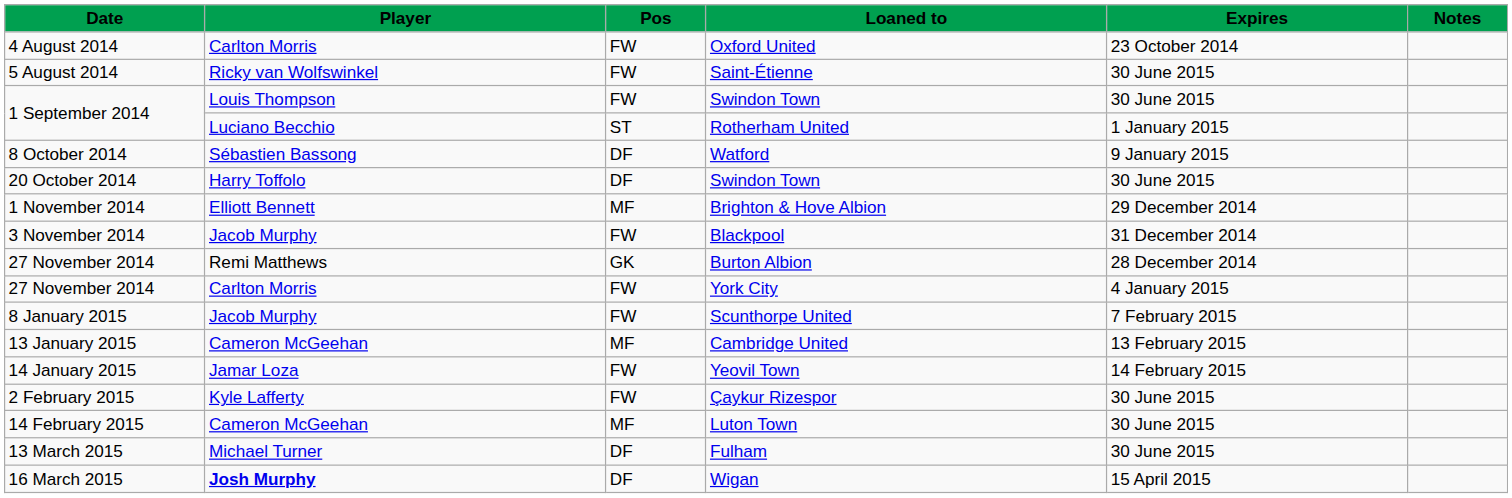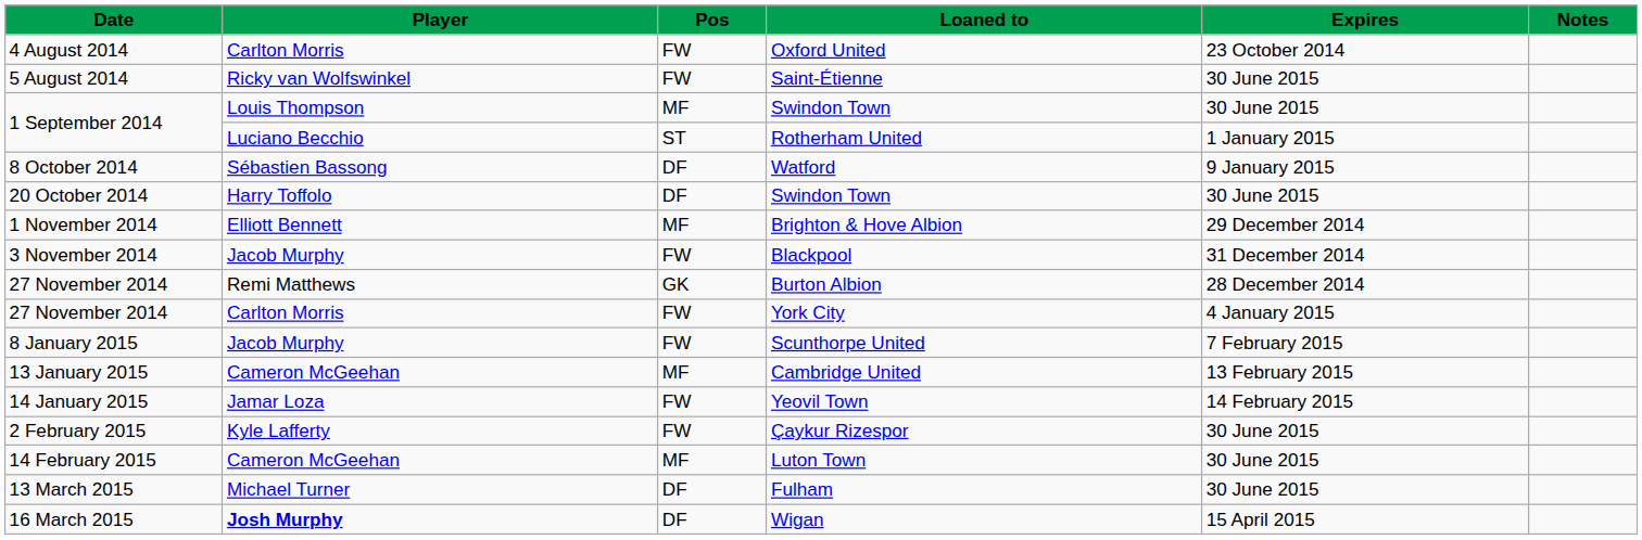 <table class="wikitable"  style="font-size:90%; width:100%;">
 <tr>
 <th style="background:#00a050; color:black;  width:10%;">Date</th>
 <th style="background:#00a050; color:black;  width:20%;">Player</th>
 <th style="background:#00a050; color:black;  width:5%;">Pos</th>
 <th style="background:#00a050; color:black;  width:20%;">Loaned to</th>
 <th style="background:#00a050; color:black;  width:15%;">Expires</th>
 <th style="background:#00a050; color:black;  width:5%">Notes</th>
 </tr>
 <tr>
 <td>4 August 2014</td>
 <td> <a href='#'>Carlton Morris</a></td>
 <td>FW</td>
 <td> <a href='#'>Oxford United</a></td>
 <td>23 October 2014</td>
 <td></td>
 </tr>
 <tr>
 <td>5 August 2014</td>
 <td> <a href='#'>Ricky van Wolfswinkel</a></td>
 <td>FW</td>
 <td> <a href='#'>Saint-Étienne</a></td>
 <td>30 June 2015</td>
 <td></td>
 </tr>
 <tr>
 <td rowspan=2>1 September 2014</td>
 <td> <a href='#'>Louis Thompson</a></td>
-<td>FW</td>
+<td>MF</td>
 <td> <a href='#'>Swindon Town</a></td>
 <td>30 June 2015</td>
 <td></td>
 </tr>
 <tr>
 <td> <a href='#'>Luciano Becchio</a></td>
 <td>ST</td>
 <td> <a href='#'>Rotherham United</a></td>
 <td>1 January 2015</td>
 <td></td>
 </tr>
 <tr>
 <td>8 October 2014</td>
 <td> <a href='#'>Sébastien Bassong</a></td>
 <td>DF</td>
 <td> <a href='#'>Watford</a></td>
 <td>9 January 2015</td>
 <td></td>
 </tr>
 <tr>
 <td>20 October 2014</td>
 <td> <a href='#'>Harry Toffolo</a></td>
 <td>DF</td>
 <td> <a href='#'>Swindon Town</a></td>
 <td>30 June 2015</td>
 <td></td>
 </tr>
 <tr>
 <td>1 November 2014</td>
 <td> <a href='#'>Elliott Bennett</a></td>
 <td>MF</td>
 <td> <a href='#'>Brighton & Hove Albion</a></td>
 <td>29 December 2014</td>
 <td></td>
 </tr>
 <tr>
 <td>3 November 2014</td>
 <td> <a href='#'>Jacob Murphy</a></td>
 <td>FW</td>
 <td> <a href='#'>Blackpool</a></td>
 <td>31 December 2014</td>
 <td></td>
 </tr>
 <tr>
 <td>27 November 2014</td>
 <td> Remi Matthews</td>
 <td>GK</td>
 <td> <a href='#'>Burton Albion</a></td>
 <td>28 December 2014</td>
 <td></td>
 </tr>
 <tr>
 <td>27 November 2014</td>
 <td> <a href='#'>Carlton Morris</a></td>
 <td>FW</td>
 <td> <a href='#'>York City</a></td>
 <td>4 January 2015</td>
 <td></td>
 </tr>
 <tr>
 <td>8 January 2015</td>
 <td> <a href='#'>Jacob Murphy</a></td>
 <td>FW</td>
 <td> <a href='#'>Scunthorpe United</a></td>
 <td>7 February 2015</td>
 <td></td>
 </tr>
 <tr>
 <td>13 January 2015</td>
 <td> <a href='#'>Cameron McGeehan</a></td>
 <td>MF</td>
 <td> <a href='#'>Cambridge United</a></td>
 <td>13 February 2015</td>
 <td></td>
 </tr>
 <tr>
 <td>14 January 2015</td>
 <td> <a href='#'>Jamar Loza</a></td>
 <td>FW</td>
 <td> <a href='#'>Yeovil Town</a></td>
 <td>14 February 2015</td>
 <td></td>
 </tr>
 <tr>
 <td>2 February 2015</td>
 <td> <a href='#'>Kyle Lafferty</a></td>
 <td>FW</td>
 <td> <a href='#'>Çaykur Rizespor</a></td>
 <td>30 June 2015</td>
 <td></td>
 </tr>
 <tr>
 <td>14 February 2015</td>
 <td> <a href='#'>Cameron McGeehan</a></td>
 <td>MF</td>
 <td> <a href='#'>Luton Town</a></td>
 <td>30 June 2015</td>
 <td></td>
 </tr>
 <tr>
 <td>13 March 2015</td>
 <td> <a href='#'>Michael Turner</a></td>
 <td>DF</td>
 <td> <a href='#'>Fulham</a></td>
 <td>30 June 2015</td>
 <td></td>
 </tr>
 <tr>
 <td>16 March 2015</td>
 <td><strong> <a href='#'>Josh Murphy</a></strong></td>
 <td>DF</td>
 <td> <a href='#'>Wigan</a></td>
 <td>15 April 2015</td>
 <td></td>
 </tr>
 </table>
